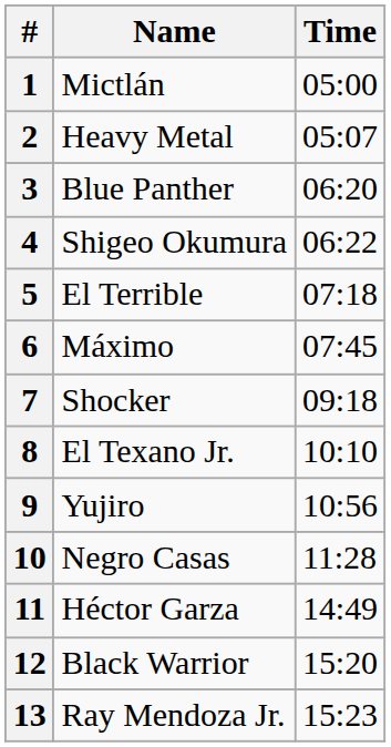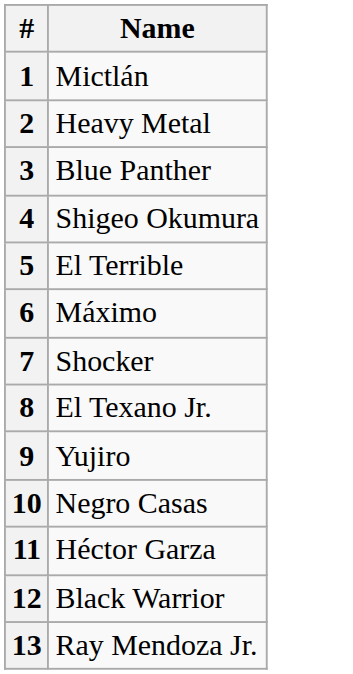 <table class="wikitable sortable">
 <tr>
 <th>#</th>
 <th>Name</th>
-<th>Time</th>
 </tr>
 <tr>
 <th>1</th>
 <td>Mictlán</td>
-<td>05:00</td>
 </tr>
 <tr>
 <th>2</th>
 <td>Heavy Metal</td>
-<td>05:07</td>
 </tr>
 <tr>
 <th>3</th>
 <td>Blue Panther</td>
-<td>06:20</td>
 </tr>
 <tr>
 <th>4</th>
 <td>Shigeo Okumura</td>
-<td>06:22</td>
 </tr>
 <tr>
 <th>5</th>
 <td>El Terrible</td>
-<td>07:18</td>
 </tr>
 <tr>
 <th>6</th>
 <td>Máximo</td>
-<td>07:45</td>
 </tr>
 <tr>
 <th>7</th>
 <td>Shocker</td>
-<td>09:18</td>
 </tr>
 <tr>
 <th>8</th>
 <td>El Texano Jr.</td>
-<td>10:10</td>
 </tr>
 <tr>
 <th>9</th>
 <td>Yujiro</td>
-<td>10:56</td>
 </tr>
 <tr>
 <th>10</th>
 <td>Negro Casas</td>
-<td>11:28</td>
 </tr>
 <tr>
 <th>11</th>
 <td>Héctor Garza</td>
-<td>14:49</td>
 </tr>
 <tr>
 <th>12</th>
 <td>Black Warrior</td>
-<td>15:20</td>
 </tr>
 <tr>
 <th>13</th>
 <td>Ray Mendoza Jr.</td>
-<td>15:23</td>
 </tr>
 </table>
